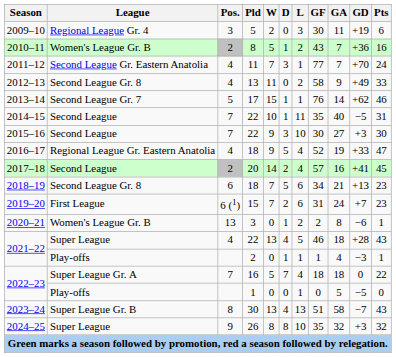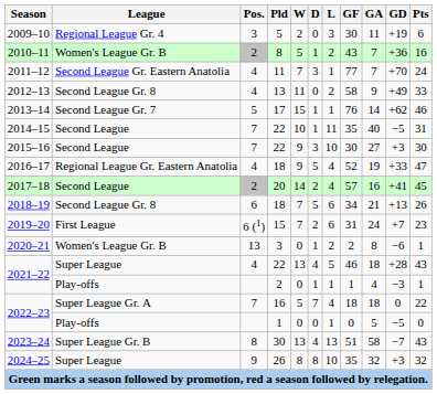 <table class="wikitable">
 <tr>
 <th>Season</th>
 <th>League</th>
 <th>Pos.</th>
 <th>Pld</th>
 <th>W</th>
 <th>D</th>
 <th>L</th>
 <th>GF</th>
 <th>GA</th>
 <th>GD</th>
 <th>Pts</th>
 </tr>
 <tr align=center>
 <td>2009–10</td>
 <td align=left><a href='#'>Regional League</a> Gr. 4</td>
 <td>3</td>
 <td>5</td>
 <td>2</td>
 <td>0</td>
 <td>3</td>
 <td>30</td>
 <td>11</td>
 <td>+19</td>
 <td>6</td>
 </tr>
 <tr align=center bgcolor=#cfc>
 <td>2010–11</td>
 <td align=left>Women's League Gr. B</td>
 <td bgcolor=silver>2</td>
 <td>8</td>
 <td>5</td>
 <td>1</td>
 <td>2</td>
 <td>43</td>
 <td>7</td>
 <td>+36</td>
 <td>16</td>
 </tr>
 <tr align=center>
 <td>2011–12</td>
 <td align=left><a href='#'>Second League</a> Gr. Eastern Anatolia</td>
 <td>4</td>
 <td>11</td>
 <td>7</td>
 <td>3</td>
 <td>1</td>
 <td>77</td>
 <td>7</td>
 <td>+70</td>
 <td>24</td>
 </tr>
 <tr align=center>
 <td>2012–13</td>
 <td align=left>Second League Gr. 8</td>
 <td>4</td>
 <td>13</td>
 <td>11</td>
 <td>0</td>
 <td>2</td>
 <td>58</td>
 <td>9</td>
 <td>+49</td>
 <td>33</td>
 </tr>
 <tr align=center>
 <td>2013–14</td>
 <td align=left>Second League Gr. 7</td>
 <td>5</td>
 <td>17</td>
 <td>15</td>
 <td>1</td>
 <td>1</td>
 <td>76</td>
 <td>14</td>
 <td>+62</td>
 <td>46</td>
 </tr>
 <tr align=center>
 <td>2014–15</td>
 <td align=left>Second League</td>
 <td>7</td>
 <td>22</td>
 <td>10</td>
 <td>1</td>
 <td>11</td>
 <td>35</td>
 <td>40</td>
 <td>−5</td>
 <td>31</td>
 </tr>
 <tr align=center>
 <td>2015–16</td>
 <td align=left>Second League</td>
 <td>7</td>
 <td>22</td>
 <td>9</td>
 <td>3</td>
 <td>10</td>
 <td>30</td>
 <td>27</td>
 <td>+3</td>
 <td>30</td>
 </tr>
 <tr align=center>
 <td>2016–17</td>
 <td align=left>Regional League Gr. Eastern Anatolia</td>
 <td>4</td>
 <td>18</td>
 <td>9</td>
 <td>5</td>
 <td>4</td>
 <td>52</td>
 <td>19</td>
 <td>+33</td>
 <td>47</td>
 </tr>
 <tr align=center bgcolor=#cfc>
 <td>2017–18</td>
 <td align=left>Second League</td>
 <td bgcolor=silver>2</td>
 <td>20</td>
 <td>14</td>
 <td>2</td>
 <td>4</td>
 <td>57</td>
 <td>16</td>
 <td>+41</td>
 <td>45</td>
 </tr>
 <tr align=center>
 <td><a href='#'>2018–19</a></td>
 <td align=left>Second League Gr. 8</td>
 <td>6</td>
 <td>18</td>
 <td>7</td>
 <td>5</td>
 <td>6</td>
 <td>34</td>
 <td>21</td>
 <td>+13</td>
-<td>23</td>
+<td>26</td>
 </tr>
 <tr align=center>
 <td><a href='#'>2019–20</a></td>
 <td align=left>First League</td>
 <td>6 (<sup>1</sup>)</td>
 <td>15</td>
 <td>7</td>
 <td>2</td>
 <td>6</td>
 <td>31</td>
 <td>24</td>
 <td>+7</td>
 <td>23</td>
 </tr>
 <tr align=center>
 <td><a href='#'>2020–21</a></td>
 <td align=left>Women's League Gr. B</td>
 <td>13</td>
 <td>3</td>
 <td>0</td>
 <td>1</td>
 <td>2</td>
 <td>2</td>
 <td>8</td>
 <td>−6</td>
 <td>1</td>
 </tr>
 <tr align=center>
 <td rowspan=2><a href='#'>2021–22</a></td>
 <td align=left>Super League</td>
 <td>4</td>
 <td>22</td>
 <td>13</td>
 <td>4</td>
 <td>5</td>
 <td>46</td>
 <td>18</td>
 <td>+28</td>
 <td>43</td>
 </tr>
 <tr align=center>
 <td align=left>Play-offs</td>
 <td></td>
 <td>2</td>
 <td>0</td>
 <td>1</td>
 <td>1</td>
 <td>1</td>
 <td>4</td>
 <td>−3</td>
 <td>1</td>
 </tr>
 <tr align=center>
 <td rowspan=2><a href='#'>2022–23</a></td>
 <td align=left>Super League Gr. A</td>
 <td>7</td>
 <td>16</td>
 <td>5</td>
 <td>7</td>
 <td>4</td>
 <td>18</td>
 <td>18</td>
 <td>0</td>
 <td>22</td>
 </tr>
 <tr align=center>
 <td align=left>Play-offs</td>
 <td></td>
 <td>1</td>
 <td>0</td>
 <td>0</td>
 <td>1</td>
 <td>0</td>
 <td>5</td>
 <td>−5</td>
 <td>0</td>
 </tr>
 <tr align=center>
 <td><a href='#'>2023–24</a></td>
 <td align=left>Super League Gr. B</td>
 <td>8</td>
 <td>30</td>
 <td>13</td>
 <td>4</td>
 <td>13</td>
 <td>51</td>
 <td>58</td>
 <td>−7</td>
 <td>43</td>
 </tr>
 <tr align=center>
 <td><a href='#'>2024–25</a></td>
 <td align=left>Super League</td>
 <td>9</td>
 <td>26</td>
 <td>8</td>
 <td>8</td>
 <td>10</td>
 <td>35</td>
 <td>32</td>
 <td>+3</td>
 <td>32</td>
 </tr>
 <tr bgcolor=#abcdef>
 <td colspan=11 align=center><strong>Green marks a season followed by promotion, red a season followed by relegation.</strong></td>
 </tr>
 </table>
